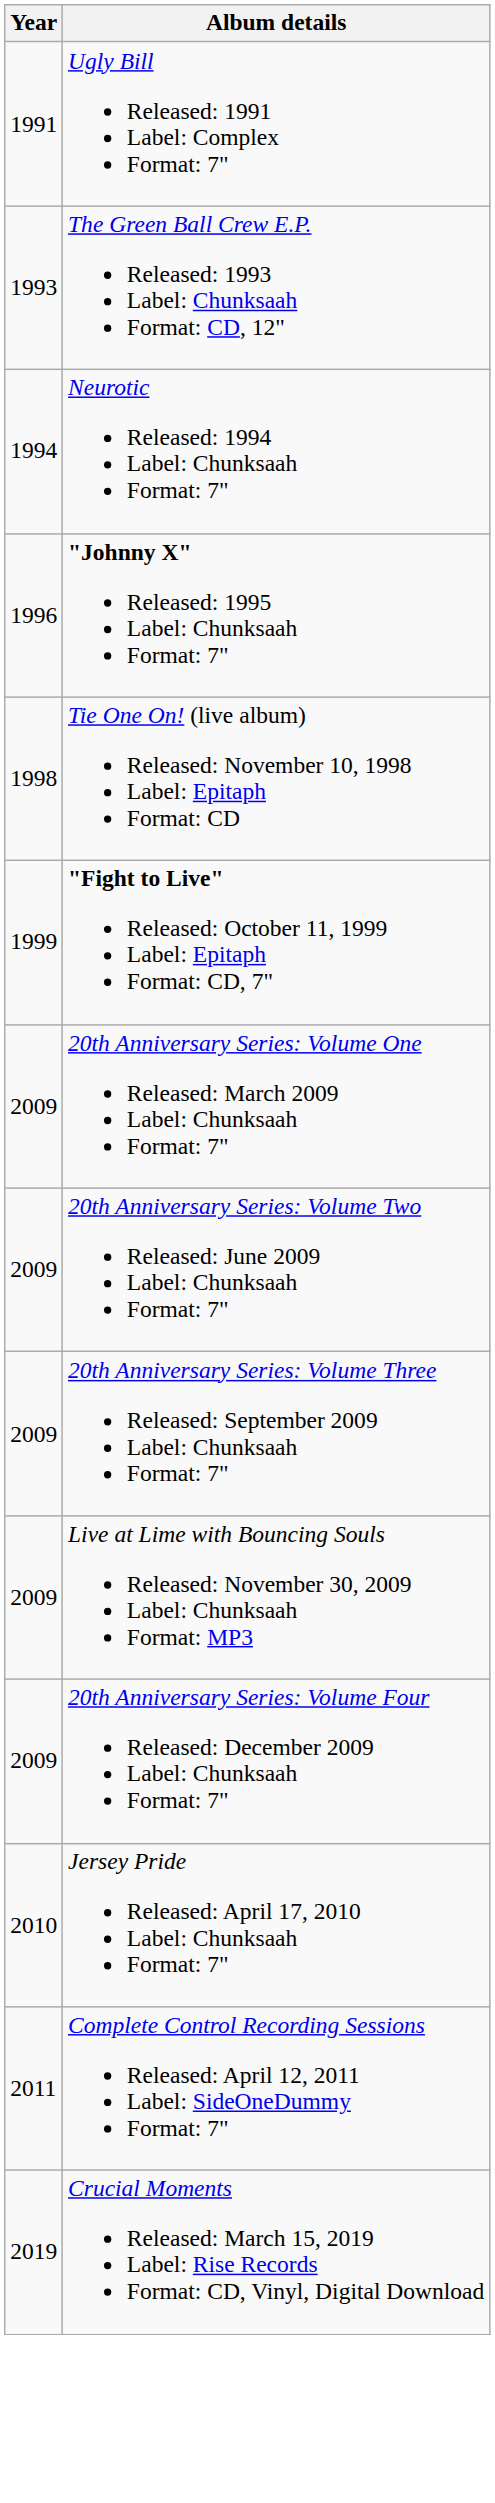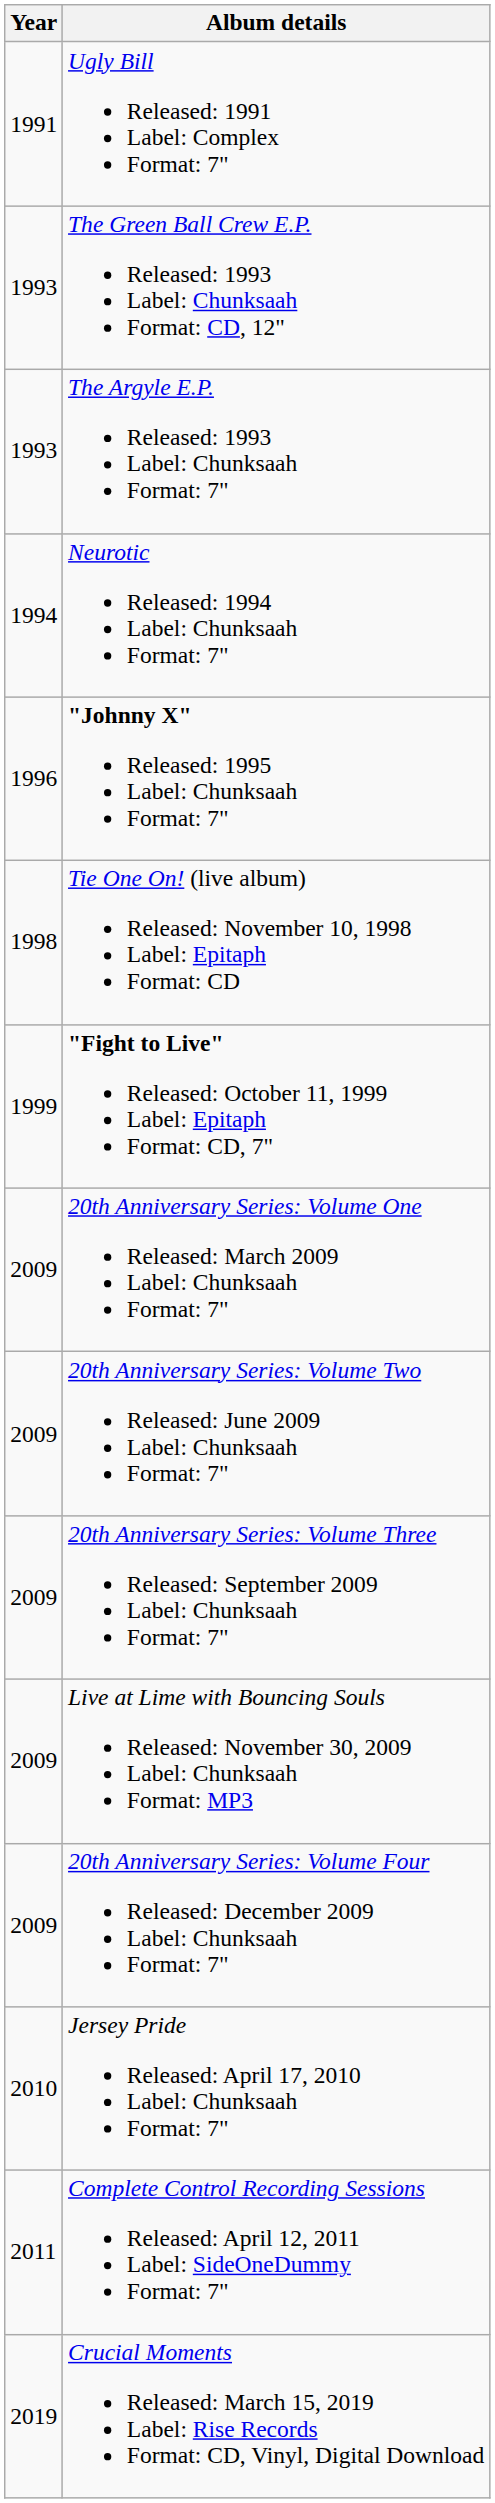 <table class ="wikitable">
 <tr>
 <th>Year</th>
 <th>Album details</th>
 </tr>
 <tr>
 <td>1991</td>
 <td><em><a href='#'>Ugly Bill</a></em><br><ul><li>Released: 1991</li><li>Label: Complex</li><li>Format: 7"</li></ul></td>
 </tr>
 <tr>
 <td>1993</td>
 <td><em><a href='#'>The Green Ball Crew E.P.</a></em><br><ul><li>Released: 1993</li><li>Label: <a href='#'>Chunksaah</a></li><li>Format: <a href='#'>CD</a>, 12"</li></ul></td>
+</tr>
+<tr>
+<td>1993</td>
+<td><em><a href='#'>The Argyle E.P.</a></em><br><ul><li>Released: 1993</li><li>Label: Chunksaah</li><li>Format: 7"</li></ul></td>
 </tr>
 <tr>
 <td>1994</td>
 <td><em><a href='#'>Neurotic</a></em><br><ul><li>Released: 1994</li><li>Label: Chunksaah</li><li>Format: 7"</li></ul></td>
 </tr>
 <tr>
 <td>1996</td>
 <td><strong>"Johnny X"</strong><br><ul><li>Released: 1995</li><li>Label: Chunksaah</li><li>Format: 7"</li></ul></td>
 </tr>
 <tr>
 <td>1998</td>
 <td><em><a href='#'>Tie One On!</a></em> (live album)<br><ul><li>Released: November 10, 1998</li><li>Label: <a href='#'>Epitaph</a></li><li>Format: CD</li></ul></td>
 </tr>
 <tr>
 <td>1999</td>
 <td><strong>"Fight to Live"</strong><br><ul><li>Released: October 11, 1999</li><li>Label: <a href='#'>Epitaph</a></li><li>Format: CD, 7"</li></ul></td>
 </tr>
 <tr>
 <td>2009</td>
 <td><em><a href='#'>20th Anniversary Series: Volume One</a></em><br><ul><li>Released: March 2009</li><li>Label: Chunksaah</li><li>Format: 7"</li></ul></td>
 </tr>
 <tr>
 <td>2009</td>
 <td><em><a href='#'>20th Anniversary Series: Volume Two</a></em><br><ul><li>Released: June 2009</li><li>Label: Chunksaah</li><li>Format: 7"</li></ul></td>
 </tr>
 <tr>
 <td>2009</td>
 <td><em><a href='#'>20th Anniversary Series: Volume Three</a></em><br><ul><li>Released: September 2009</li><li>Label: Chunksaah</li><li>Format: 7"</li></ul></td>
 </tr>
 <tr>
 <td>2009</td>
 <td><em>Live at Lime with Bouncing Souls</em><br><ul><li>Released: November 30, 2009</li><li>Label: Chunksaah</li><li>Format: <a href='#'>MP3</a></li></ul></td>
 </tr>
 <tr>
 <td>2009</td>
 <td><em><a href='#'>20th Anniversary Series: Volume Four</a></em><br><ul><li>Released: December 2009</li><li>Label: Chunksaah</li><li>Format: 7"</li></ul></td>
 </tr>
 <tr>
 <td>2010</td>
 <td><em>Jersey Pride</em><br><ul><li>Released: April 17, 2010</li><li>Label: Chunksaah</li><li>Format: 7"</li></ul></td>
 </tr>
 <tr>
 <td>2011</td>
 <td><em><a href='#'>Complete Control Recording Sessions</a></em><br><ul><li>Released: April 12, 2011</li><li>Label: <a href='#'>SideOneDummy</a></li><li>Format: 7"</li></ul></td>
 </tr>
 <tr>
 <td>2019</td>
 <td><em><a href='#'>Crucial Moments</a></em><br><ul><li>Released: March 15, 2019</li><li>Label: <a href='#'>Rise Records</a></li><li>Format: CD, Vinyl, Digital Download</li></ul></td>
 </tr>
 </table>
